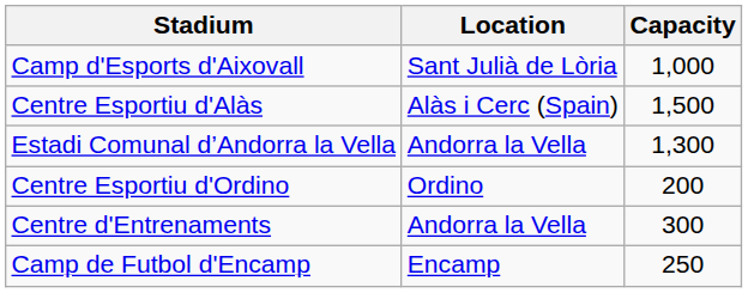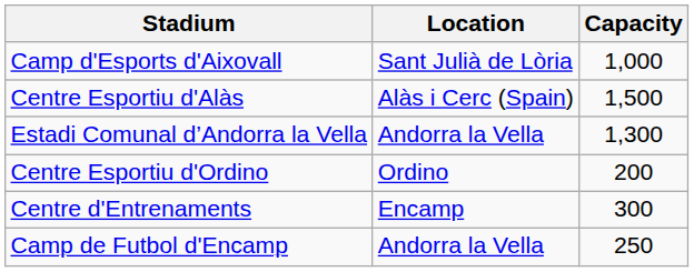 <table class="wikitable sortable" style="text-align: left;">
 <tr>
 <th>Stadium</th>
 <th>Location</th>
 <th>Capacity</th>
 </tr>
 <tr>
 <td><a href='#'>Camp d'Esports d'Aixovall</a></td>
 <td><a href='#'>Sant Julià de Lòria</a></td>
 <td align="center">1,000</td>
 </tr>
 <tr>
 <td><a href='#'>Centre Esportiu d'Alàs</a></td>
 <td><a href='#'>Alàs i Cerc</a> (<a href='#'>Spain</a>)</td>
 <td align="center">1,500</td>
 </tr>
 <tr>
 <td><a href='#'>Estadi Comunal d’Andorra la Vella</a></td>
 <td><a href='#'>Andorra la Vella</a></td>
 <td align="center">1,300</td>
 </tr>
 <tr>
 <td><a href='#'>Centre Esportiu d'Ordino</a></td>
 <td><a href='#'>Ordino</a></td>
 <td align="center">200</td>
 </tr>
 <tr>
 <td><a href='#'>Centre d'Entrenaments</a></td>
-<td><a href='#'>Andorra la Vella</a></td>
+<td><a href='#'>Encamp</a></td>
 <td align="center">300</td>
 </tr>
 <tr>
 <td><a href='#'>Camp de Futbol d'Encamp</a></td>
-<td><a href='#'>Encamp</a></td>
+<td><a href='#'>Andorra la Vella</a></td>
 <td align="center">250</td>
 </tr>
 </table>
